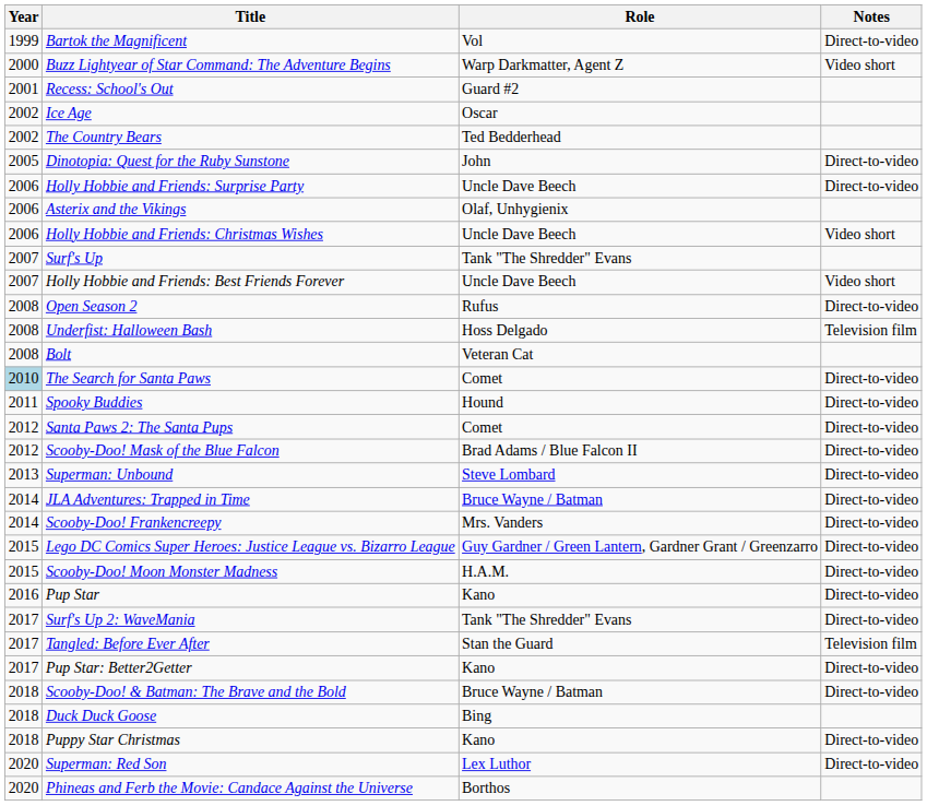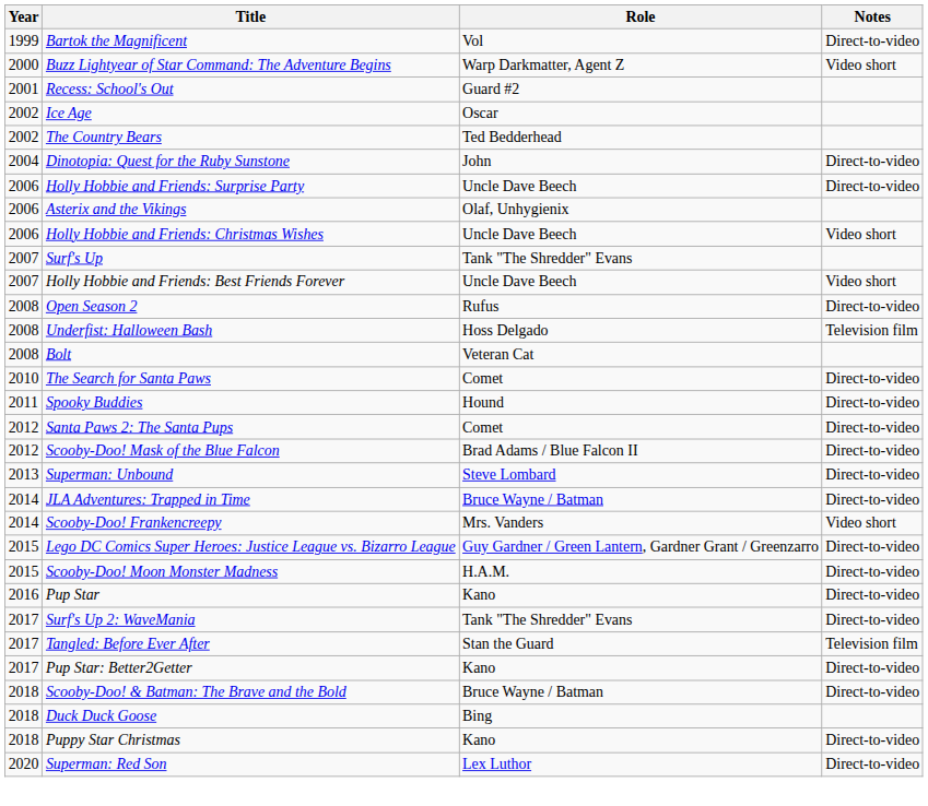 <table class="wikitable sortable">
 <tr>
 <th>Year</th>
 <th>Title</th>
 <th>Role</th>
 <th>Notes</th>
 </tr>
 <tr>
 <td>1999</td>
 <td><em><a href='#'>Bartok the Magnificent</a></em></td>
 <td>Vol</td>
 <td>Direct-to-video</td>
 </tr>
 <tr>
 <td>2000</td>
 <td><em><a href='#'>Buzz Lightyear of Star Command: The Adventure Begins</a></em></td>
 <td>Warp Darkmatter, Agent Z</td>
 <td>Video short</td>
 </tr>
 <tr>
 <td>2001</td>
 <td><em><a href='#'>Recess: School's Out</a></em></td>
 <td>Guard #2</td>
 <td></td>
 </tr>
 <tr>
 <td>2002</td>
 <td><em><a href='#'>Ice Age</a></em></td>
 <td>Oscar</td>
 <td></td>
 </tr>
 <tr>
 <td>2002</td>
 <td><em><a href='#'>The Country Bears</a> </em></td>
 <td>Ted Bedderhead</td>
 <td></td>
 </tr>
 <tr>
-<td>2005</td>
+<td>2004</td>
 <td><em><a href='#'>Dinotopia: Quest for the Ruby Sunstone</a></em></td>
 <td>John</td>
 <td>Direct-to-video</td>
 </tr>
 <tr>
 <td>2006</td>
 <td><em><a href='#'>Holly Hobbie and Friends: Surprise Party</a></em></td>
 <td>Uncle Dave Beech</td>
 <td>Direct-to-video</td>
 </tr>
 <tr>
 <td>2006</td>
 <td><em><a href='#'>Asterix and the Vikings</a></em></td>
 <td>Olaf, Unhygienix</td>
 <td></td>
 </tr>
 <tr>
 <td>2006</td>
 <td><em><a href='#'>Holly Hobbie and Friends: Christmas Wishes</a></em></td>
 <td>Uncle Dave Beech</td>
 <td>Video short</td>
 </tr>
 <tr>
 <td>2007</td>
 <td><em><a href='#'>Surf's Up</a></em></td>
 <td>Tank "The Shredder" Evans</td>
 <td></td>
 </tr>
 <tr>
 <td>2007</td>
 <td><em>Holly Hobbie and Friends: Best Friends Forever</em></td>
 <td>Uncle Dave Beech</td>
 <td>Video short</td>
 </tr>
 <tr>
 <td>2008</td>
 <td><em><a href='#'>Open Season 2</a></em></td>
 <td>Rufus</td>
 <td>Direct-to-video</td>
 </tr>
 <tr>
 <td>2008</td>
 <td><em><a href='#'>Underfist: Halloween Bash</a></em></td>
 <td>Hoss Delgado</td>
 <td>Television film</td>
 </tr>
 <tr>
 <td>2008</td>
 <td><em><a href='#'>Bolt</a></em></td>
 <td>Veteran Cat</td>
 <td></td>
 </tr>
 <tr>
-<td style="background: lightblue;">2010</td>
+<td>2010</td>
 <td><em><a href='#'>The Search for Santa Paws</a></em></td>
 <td>Comet</td>
 <td>Direct-to-video</td>
 </tr>
 <tr>
 <td>2011</td>
 <td><em><a href='#'>Spooky Buddies</a></em></td>
 <td>Hound</td>
 <td>Direct-to-video</td>
 </tr>
 <tr>
 <td>2012</td>
 <td><em><a href='#'>Santa Paws 2: The Santa Pups</a></em></td>
 <td>Comet</td>
 <td>Direct-to-video</td>
 </tr>
 <tr>
 <td>2012</td>
 <td><em><a href='#'>Scooby-Doo! Mask of the Blue Falcon</a></em></td>
 <td>Brad Adams / Blue Falcon II</td>
 <td>Direct-to-video</td>
 </tr>
 <tr>
 <td>2013</td>
 <td><em><a href='#'>Superman: Unbound</a></em></td>
 <td><a href='#'>Steve Lombard</a></td>
 <td>Direct-to-video</td>
 </tr>
 <tr>
 <td>2014</td>
 <td><em><a href='#'>JLA Adventures: Trapped in Time</a></em></td>
 <td><a href='#'>Bruce Wayne / Batman</a></td>
 <td>Direct-to-video</td>
 </tr>
 <tr>
 <td>2014</td>
 <td><em><a href='#'>Scooby-Doo! Frankencreepy</a></em></td>
 <td>Mrs. Vanders</td>
-<td>Direct-to-video</td>
+<td>Video short</td>
 </tr>
 <tr>
 <td>2015</td>
 <td><em><a href='#'>Lego DC Comics Super Heroes: Justice League vs. Bizarro League</a></em></td>
 <td><a href='#'>Guy Gardner / Green Lantern</a>, Gardner Grant / Greenzarro</td>
 <td>Direct-to-video</td>
 </tr>
 <tr>
 <td>2015</td>
 <td><em><a href='#'>Scooby-Doo! Moon Monster Madness</a></em></td>
 <td>H.A.M.</td>
 <td>Direct-to-video</td>
 </tr>
 <tr>
 <td>2016</td>
 <td><em>Pup Star</em></td>
 <td>Kano</td>
 <td>Direct-to-video</td>
 </tr>
 <tr>
 <td>2017</td>
 <td><em><a href='#'>Surf's Up 2: WaveMania</a></em></td>
 <td>Tank "The Shredder" Evans</td>
 <td>Direct-to-video</td>
 </tr>
 <tr>
 <td>2017</td>
 <td><em><a href='#'>Tangled: Before Ever After</a></em></td>
 <td>Stan the Guard</td>
 <td>Television film</td>
 </tr>
 <tr>
 <td>2017</td>
 <td><em>Pup Star: Better2Getter</em></td>
 <td>Kano</td>
 <td>Direct-to-video</td>
 </tr>
 <tr>
 <td>2018</td>
 <td><em><a href='#'>Scooby-Doo! & Batman: The Brave and the Bold</a></em></td>
 <td>Bruce Wayne / Batman</td>
 <td>Direct-to-video</td>
 </tr>
 <tr>
 <td>2018</td>
 <td><em><a href='#'>Duck Duck Goose</a></em></td>
 <td>Bing</td>
 <td></td>
 </tr>
 <tr>
 <td>2018</td>
 <td><em>Puppy Star Christmas</em></td>
 <td>Kano</td>
 <td>Direct-to-video</td>
 </tr>
 <tr>
 <td>2020</td>
 <td><em><a href='#'>Superman: Red Son</a></em></td>
 <td><a href='#'>Lex Luthor</a></td>
 <td>Direct-to-video</td>
 </tr>
-<tr>
-<td>2020</td>
-<td><em><a href='#'>Phineas and Ferb the Movie: Candace Against the Universe</a></em></td>
-<td>Borthos</td>
-<td></td>
-</tr>
 </table>
